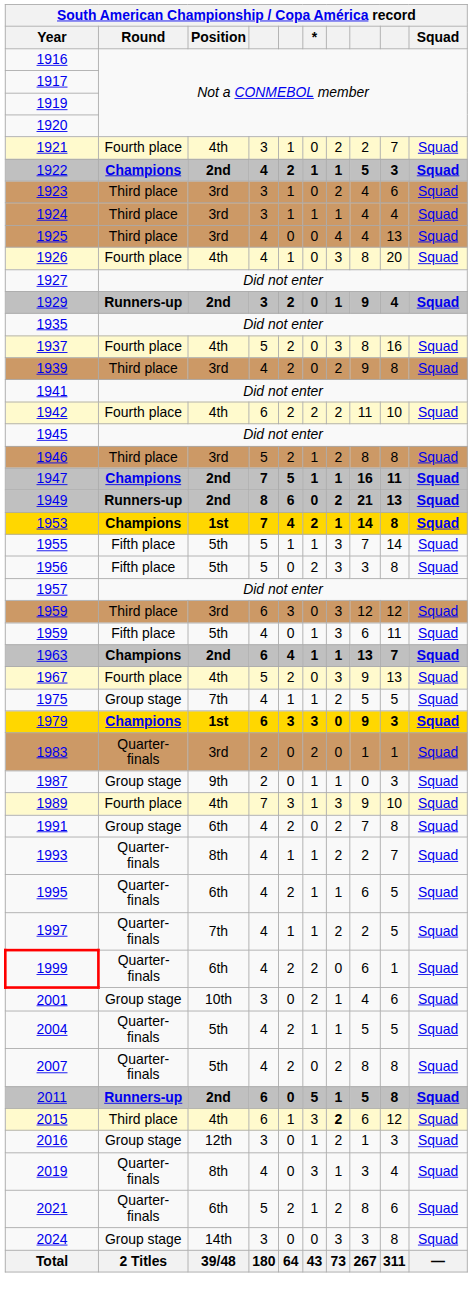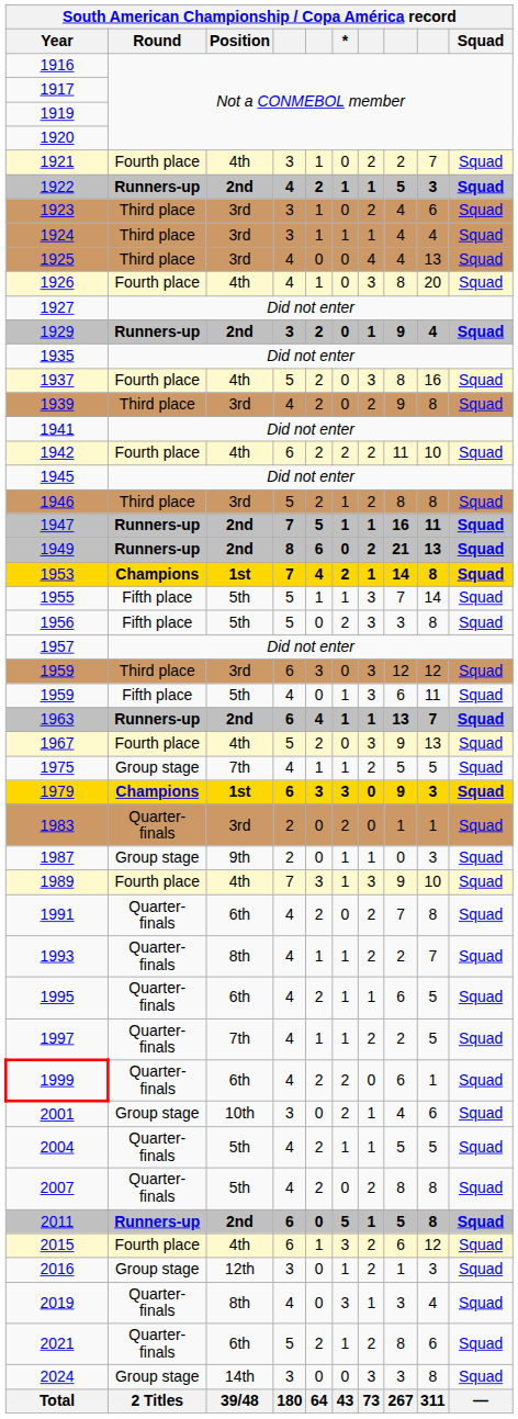 <table class="wikitable" style="text-align:center">
 <tr>
 <th colspan=10><a href='#'>South American Championship / Copa América</a> record</th>
 </tr>
 <tr>
 <th width=100>Year</th>
 <th width=95>Round</th>
 <th width=60>Position</th>
 <th width=20></th>
 <th width=20></th>
 <th width=20>*</th>
 <th width=20></th>
 <th width=20></th>
 <th width=20></th>
 <th width=60>Squad</th>
 </tr>
 <tr>
 <td> <a href='#'>1916</a></td>
 <td colspan=9 rowspan=4><em>Not a <a href='#'>CONMEBOL</a> member</em></td>
 </tr>
 <tr>
 <td> <a href='#'>1917</a></td>
 </tr>
 <tr>
 <td> <a href='#'>1919</a></td>
 </tr>
 <tr>
 <td> <a href='#'>1920</a></td>
 </tr>
 <tr style="text-align:center; background:LemonChiffon;">
 <td> <a href='#'>1921</a></td>
 <td>Fourth place</td>
 <td>4th</td>
 <td>3</td>
 <td>1</td>
 <td>0</td>
 <td>2</td>
 <td>2</td>
 <td>7</td>
 <td><a href='#'>Squad</a></td>
 </tr>
 <tr style="text-align:center; background:silver;">
 <td> <a href='#'>1922</a></td>
-<td><strong><a href='#'>Champions</a></strong></td>
+<td><strong>Runners-up</strong></td>
 <td><strong>2nd</strong></td>
 <td><strong>4</strong></td>
 <td><strong>2</strong></td>
 <td><strong>1</strong></td>
 <td><strong>1</strong></td>
 <td><strong>5</strong></td>
 <td><strong>3</strong></td>
 <td><strong><a href='#'>Squad</a></strong></td>
 </tr>
 <tr style="text-align:center; background:#c96;">
 <td> <a href='#'>1923</a></td>
 <td>Third place</td>
 <td>3rd</td>
 <td>3</td>
 <td>1</td>
 <td>0</td>
 <td>2</td>
 <td>4</td>
 <td>6</td>
 <td><a href='#'>Squad</a></td>
 </tr>
 <tr style="text-align:center; background:#c96;">
 <td> <a href='#'>1924</a></td>
 <td>Third place</td>
 <td>3rd</td>
 <td>3</td>
 <td>1</td>
 <td>1</td>
 <td>1</td>
 <td>4</td>
 <td>4</td>
 <td><a href='#'>Squad</a></td>
 </tr>
 <tr style="text-align:center; background:#c96;">
 <td> <a href='#'>1925</a></td>
 <td>Third place</td>
 <td>3rd</td>
 <td>4</td>
 <td>0</td>
 <td>0</td>
 <td>4</td>
 <td>4</td>
 <td>13</td>
 <td><a href='#'>Squad</a></td>
 </tr>
 <tr style="text-align:center; background:LemonChiffon;">
 <td> <a href='#'>1926</a></td>
 <td>Fourth place</td>
 <td>4th</td>
 <td>4</td>
 <td>1</td>
 <td>0</td>
 <td>3</td>
 <td>8</td>
 <td>20</td>
 <td><a href='#'>Squad</a></td>
 </tr>
 <tr>
 <td> <a href='#'>1927</a></td>
 <td colspan=9><em>Did not enter</em></td>
 </tr>
 <tr style="text-align:center; background:silver;">
 <td> <a href='#'>1929</a></td>
 <td><strong>Runners-up</strong></td>
 <td><strong>2nd</strong></td>
 <td><strong>3</strong></td>
 <td><strong>2</strong></td>
 <td><strong>0</strong></td>
 <td><strong>1</strong></td>
 <td><strong>9</strong></td>
 <td><strong>4</strong></td>
 <td><strong><a href='#'>Squad</a></strong></td>
 </tr>
 <tr>
 <td> <a href='#'>1935</a></td>
 <td colspan=9><em>Did not enter</em></td>
 </tr>
 <tr style="text-align:center; background:LemonChiffon;">
 <td> <a href='#'>1937</a></td>
 <td>Fourth place</td>
 <td>4th</td>
 <td>5</td>
 <td>2</td>
 <td>0</td>
 <td>3</td>
 <td>8</td>
 <td>16</td>
 <td><a href='#'>Squad</a></td>
 </tr>
 <tr style="text-align:center; background:#c96;">
 <td> <a href='#'>1939</a></td>
 <td>Third place</td>
 <td>3rd</td>
 <td>4</td>
 <td>2</td>
 <td>0</td>
 <td>2</td>
 <td>9</td>
 <td>8</td>
 <td><a href='#'>Squad</a></td>
 </tr>
 <tr>
 <td> <a href='#'>1941</a></td>
 <td colspan=9><em>Did not enter</em></td>
 </tr>
 <tr style="text-align:center; background:LemonChiffon;">
 <td> <a href='#'>1942</a></td>
 <td>Fourth place</td>
 <td>4th</td>
 <td>6</td>
 <td>2</td>
 <td>2</td>
 <td>2</td>
 <td>11</td>
 <td>10</td>
 <td><a href='#'>Squad</a></td>
 </tr>
 <tr>
 <td> <a href='#'>1945</a></td>
 <td colspan=9><em>Did not enter</em></td>
 </tr>
 <tr style="text-align:center; background:#c96;">
 <td> <a href='#'>1946</a></td>
 <td>Third place</td>
 <td>3rd</td>
 <td>5</td>
 <td>2</td>
 <td>1</td>
 <td>2</td>
 <td>8</td>
 <td>8</td>
 <td><a href='#'>Squad</a></td>
 </tr>
 <tr style="text-align:center; background:silver;">
 <td> <a href='#'>1947</a></td>
-<td><strong><a href='#'>Champions</a></strong></td>
+<td><strong>Runners-up</strong></td>
 <td><strong>2nd</strong></td>
 <td><strong>7</strong></td>
 <td><strong>5</strong></td>
 <td><strong>1</strong></td>
 <td><strong>1</strong></td>
 <td><strong>16</strong></td>
 <td><strong>11</strong></td>
 <td><strong><a href='#'>Squad</a></strong></td>
 </tr>
 <tr style="text-align:center; background:silver;">
 <td> <a href='#'>1949</a></td>
 <td><strong>Runners-up</strong></td>
 <td><strong>2nd</strong></td>
 <td><strong>8</strong></td>
 <td><strong>6</strong></td>
 <td><strong>0</strong></td>
 <td><strong>2</strong></td>
 <td><strong>21</strong></td>
 <td><strong>13</strong></td>
 <td><strong><a href='#'>Squad</a></strong></td>
 </tr>
 <tr style="text-align:center; background:gold;">
 <td> <a href='#'>1953</a></td>
 <td><strong>Champions</strong></td>
 <td><strong>1st</strong></td>
 <td><strong>7</strong></td>
 <td><strong>4</strong></td>
 <td><strong>2</strong></td>
 <td><strong>1</strong></td>
 <td><strong>14</strong></td>
 <td><strong>8</strong></td>
 <td><strong><a href='#'>Squad</a></strong></td>
 </tr>
 <tr>
 <td> <a href='#'>1955</a></td>
 <td>Fifth place</td>
 <td>5th</td>
 <td>5</td>
 <td>1</td>
 <td>1</td>
 <td>3</td>
 <td>7</td>
 <td>14</td>
 <td><a href='#'>Squad</a></td>
 </tr>
 <tr>
 <td> <a href='#'>1956</a></td>
 <td>Fifth place</td>
 <td>5th</td>
 <td>5</td>
 <td>0</td>
 <td>2</td>
 <td>3</td>
 <td>3</td>
 <td>8</td>
 <td><a href='#'>Squad</a></td>
 </tr>
 <tr>
 <td> <a href='#'>1957</a></td>
 <td colspan=9><em>Did not enter</em></td>
 </tr>
 <tr style="text-align:center; background:#c96;">
 <td> <a href='#'>1959</a></td>
 <td>Third place</td>
 <td>3rd</td>
 <td>6</td>
 <td>3</td>
 <td>0</td>
 <td>3</td>
 <td>12</td>
 <td>12</td>
 <td><a href='#'>Squad</a></td>
 </tr>
 <tr>
 <td> <a href='#'>1959</a></td>
 <td>Fifth place</td>
 <td>5th</td>
 <td>4</td>
 <td>0</td>
 <td>1</td>
 <td>3</td>
 <td>6</td>
 <td>11</td>
 <td><a href='#'>Squad</a></td>
 </tr>
 <tr style="text-align:center; background:silver;">
 <td> <a href='#'>1963</a></td>
-<td><strong>Champions</strong></td>
+<td><strong>Runners-up</strong></td>
 <td><strong>2nd</strong></td>
 <td><strong>6</strong></td>
 <td><strong>4</strong></td>
 <td><strong>1</strong></td>
 <td><strong>1</strong></td>
 <td><strong>13</strong></td>
 <td><strong>7</strong></td>
 <td><strong><a href='#'>Squad</a></strong></td>
 </tr>
 <tr style="text-align:center; background:LemonChiffon;">
 <td> <a href='#'>1967</a></td>
 <td>Fourth place</td>
 <td>4th</td>
 <td>5</td>
 <td>2</td>
 <td>0</td>
 <td>3</td>
 <td>9</td>
 <td>13</td>
 <td><a href='#'>Squad</a></td>
 </tr>
 <tr>
 <td><a href='#'>1975</a></td>
 <td>Group stage</td>
 <td>7th</td>
 <td>4</td>
 <td>1</td>
 <td>1</td>
 <td>2</td>
 <td>5</td>
 <td>5</td>
 <td><a href='#'>Squad</a></td>
 </tr>
 <tr style="text-align:center; background:gold;">
 <td><a href='#'>1979</a></td>
 <td><strong><a href='#'>Champions</a></strong></td>
 <td><strong>1st</strong></td>
 <td><strong>6</strong></td>
 <td><strong>3</strong></td>
 <td><strong>3</strong></td>
 <td><strong>0</strong></td>
 <td><strong>9</strong></td>
 <td><strong>3</strong></td>
 <td><strong><a href='#'>Squad</a></strong></td>
 </tr>
 <tr style="text-align:center; background:#c96;">
 <td><a href='#'>1983</a></td>
 <td>Quarter-finals</td>
 <td>3rd</td>
 <td>2</td>
 <td>0</td>
 <td>2</td>
 <td>0</td>
 <td>1</td>
 <td>1</td>
 <td><a href='#'>Squad</a></td>
 </tr>
 <tr>
 <td> <a href='#'>1987</a></td>
 <td>Group stage</td>
 <td>9th</td>
 <td>2</td>
 <td>0</td>
 <td>1</td>
 <td>1</td>
 <td>0</td>
 <td>3</td>
 <td><a href='#'>Squad</a></td>
 </tr>
 <tr style="text-align:center; background:LemonChiffon;">
 <td> <a href='#'>1989</a></td>
 <td>Fourth place</td>
 <td>4th</td>
 <td>7</td>
 <td>3</td>
 <td>1</td>
 <td>3</td>
 <td>9</td>
 <td>10</td>
 <td><a href='#'>Squad</a></td>
 </tr>
 <tr>
 <td> <a href='#'>1991</a></td>
-<td>Group stage</td>
+<td>Quarter-finals</td>
 <td>6th</td>
 <td>4</td>
 <td>2</td>
 <td>0</td>
 <td>2</td>
 <td>7</td>
 <td>8</td>
 <td><a href='#'>Squad</a></td>
 </tr>
 <tr>
 <td> <a href='#'>1993</a></td>
 <td>Quarter-finals</td>
 <td>8th</td>
 <td>4</td>
 <td>1</td>
 <td>1</td>
 <td>2</td>
 <td>2</td>
 <td>7</td>
 <td><a href='#'>Squad</a></td>
 </tr>
 <tr>
 <td> <a href='#'>1995</a></td>
 <td>Quarter-finals</td>
 <td>6th</td>
 <td>4</td>
 <td>2</td>
 <td>1</td>
 <td>1</td>
 <td>6</td>
 <td>5</td>
 <td><a href='#'>Squad</a></td>
 </tr>
 <tr>
 <td> <a href='#'>1997</a></td>
 <td>Quarter-finals</td>
 <td>7th</td>
 <td>4</td>
 <td>1</td>
 <td>1</td>
 <td>2</td>
 <td>2</td>
 <td>5</td>
 <td><a href='#'>Squad</a></td>
 </tr>
 <tr>
 <td style="border:3px solid red"> <a href='#'>1999</a></td>
 <td>Quarter-finals</td>
 <td>6th</td>
 <td>4</td>
 <td>2</td>
 <td>2</td>
 <td>0</td>
 <td>6</td>
 <td>1</td>
 <td><a href='#'>Squad</a></td>
 </tr>
 <tr>
 <td> <a href='#'>2001</a></td>
 <td>Group stage</td>
 <td>10th</td>
 <td>3</td>
 <td>0</td>
 <td>2</td>
 <td>1</td>
 <td>4</td>
 <td>6</td>
 <td><a href='#'>Squad</a></td>
 </tr>
 <tr>
 <td> <a href='#'>2004</a></td>
 <td>Quarter-finals</td>
 <td>5th</td>
 <td>4</td>
 <td>2</td>
 <td>1</td>
 <td>1</td>
 <td>5</td>
 <td>5</td>
 <td><a href='#'>Squad</a></td>
 </tr>
 <tr>
 <td> <a href='#'>2007</a></td>
 <td>Quarter-finals</td>
 <td>5th</td>
 <td>4</td>
 <td>2</td>
 <td>0</td>
 <td>2</td>
 <td>8</td>
 <td>8</td>
 <td><a href='#'>Squad</a></td>
 </tr>
 <tr style="text-align:center; background:silver;">
 <td> <a href='#'>2011</a></td>
 <td><strong><a href='#'>Runners-up</a></strong></td>
 <td><strong>2nd</strong></td>
 <td><strong>6</strong></td>
 <td><strong>0</strong></td>
 <td><strong>5</strong></td>
 <td><strong>1</strong></td>
 <td><strong>5</strong></td>
 <td><strong>8</strong></td>
 <td><strong><a href='#'>Squad</a></strong></td>
 </tr>
 <tr style="text-align:center; background:LemonChiffon;">
 <td> <a href='#'>2015</a></td>
-<td>Third place</td>
+<td>Fourth place</td>
 <td>4th</td>
 <td>6</td>
 <td>1</td>
 <td>3</td>
-<td><strong>2</strong></td>
+<td>2</td>
 <td>6</td>
 <td>12</td>
 <td><a href='#'>Squad</a></td>
 </tr>
 <tr>
 <td> <a href='#'>2016</a></td>
 <td>Group stage</td>
 <td>12th</td>
 <td>3</td>
 <td>0</td>
 <td>1</td>
 <td>2</td>
 <td>1</td>
 <td>3</td>
 <td><a href='#'>Squad</a></td>
 </tr>
 <tr>
 <td> <a href='#'>2019</a></td>
 <td>Quarter-finals</td>
 <td>8th</td>
 <td>4</td>
 <td>0</td>
 <td>3</td>
 <td>1</td>
 <td>3</td>
 <td>4</td>
 <td><a href='#'>Squad</a></td>
 </tr>
 <tr>
 <td> <a href='#'>2021</a></td>
 <td>Quarter-finals</td>
 <td>6th</td>
 <td>5</td>
 <td>2</td>
 <td>1</td>
 <td>2</td>
 <td>8</td>
 <td>6</td>
 <td><a href='#'>Squad</a></td>
 </tr>
 <tr>
 <td> <a href='#'>2024</a></td>
 <td>Group stage</td>
 <td>14th</td>
 <td>3</td>
 <td>0</td>
 <td>0</td>
 <td>3</td>
 <td>3</td>
 <td>8</td>
 <td><a href='#'>Squad</a></td>
 </tr>
 <tr>
 <th>Total</th>
 <th>2 Titles</th>
 <th>39/48</th>
 <th>180</th>
 <th>64</th>
 <th>43</th>
 <th>73</th>
 <th>267</th>
 <th>311</th>
 <th>—</th>
 </tr>
 </table>
